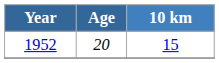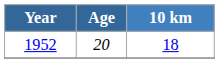 <table class="wikitable" style="font-size:95%; text-align:center; border:grey solid 1px; border-collapse:collapse; background:#ffffff;">
 <tr>
 <th style="background-color:#369; color:white; width:60px;"> Year </th>
 <th style="background-color:#369; color:white; width:40px;"> Age </th>
 <th style="background-color:#4180be; color:white; width:75px;"> 10 km </th>
 </tr>
 <tr>
 <td><a href='#'>1952</a></td>
 <td><em>20</em></td>
-<td><a href='#'>15</a></td>
+<td><a href='#'>18</a></td>
 </tr>
 <tr>
 </tr>
 </table>
